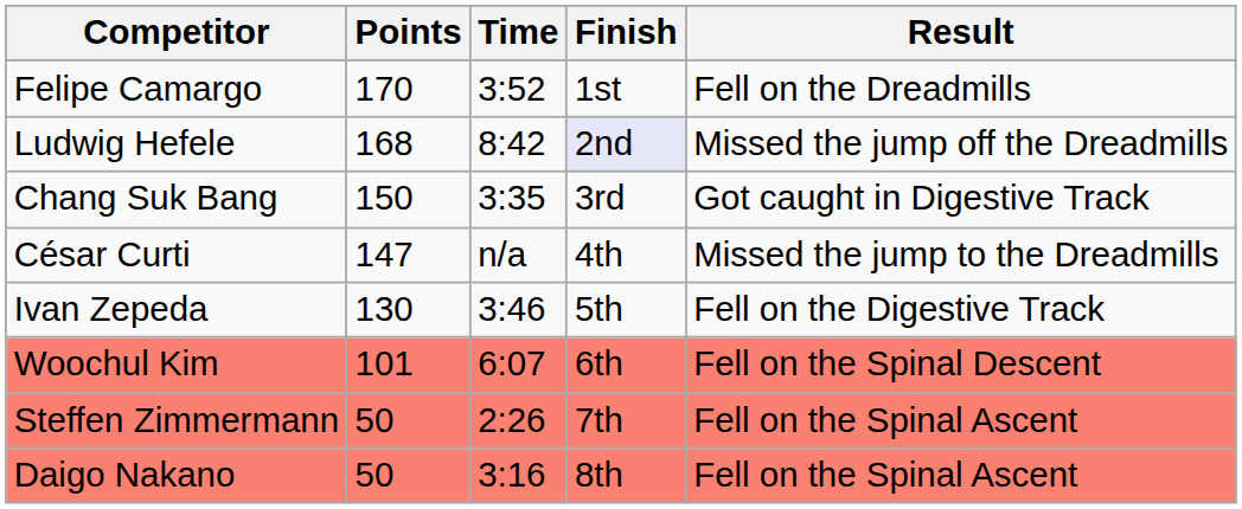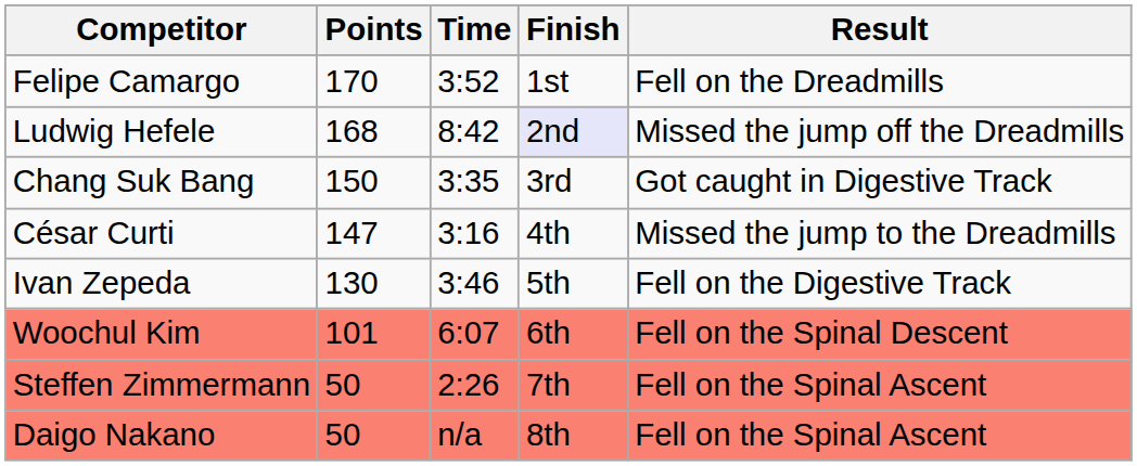 <table class="wikitable sortable">
 <tr>
 <th>Competitor</th>
 <th>Points</th>
 <th>Time</th>
 <th>Finish</th>
 <th>Result</th>
 </tr>
 <tr>
 <td>Felipe Camargo</td>
 <td>170</td>
 <td>3:52</td>
 <td>1st</td>
 <td>Fell on the Dreadmills</td>
 </tr>
 <tr>
 <td>Ludwig Hefele</td>
 <td>168</td>
 <td>8:42</td>
 <td style="background: lavender;">2nd</td>
 <td>Missed the jump off the Dreadmills</td>
 </tr>
 <tr>
 <td>Chang Suk Bang</td>
 <td>150</td>
 <td>3:35</td>
 <td>3rd</td>
 <td>Got caught in Digestive Track</td>
 </tr>
 <tr>
 <td>César Curti</td>
 <td>147</td>
-<td>n/a</td>
+<td>3:16</td>
 <td>4th</td>
 <td>Missed the jump to the Dreadmills</td>
 </tr>
 <tr>
 <td>Ivan Zepeda</td>
 <td>130</td>
 <td>3:46</td>
 <td>5th</td>
 <td>Fell on the Digestive Track</td>
 </tr>
 <tr style="background-color:#fa8072">
 <td>Woochul Kim</td>
 <td>101</td>
 <td>6:07</td>
 <td>6th</td>
 <td>Fell on the Spinal Descent</td>
 </tr>
 <tr style="background-color:#fa8072">
 <td>Steffen Zimmermann</td>
 <td>50</td>
 <td>2:26</td>
 <td>7th</td>
 <td>Fell on the Spinal Ascent</td>
 </tr>
 <tr style="background-color:#fa8072">
 <td>Daigo Nakano</td>
 <td>50</td>
-<td>3:16</td>
+<td>n/a</td>
 <td>8th</td>
 <td>Fell on the Spinal Ascent</td>
 </tr>
 </table>
